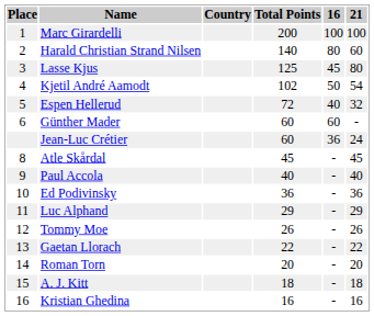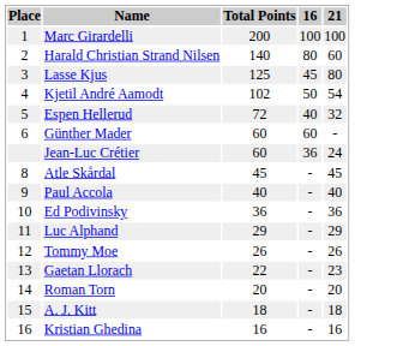 <table border="0" style="border: 1px solid #999; background-color:#FFFFFF; text-align:center">
 <tr align="center" bgcolor="#CCCCCC">
 <th>Place</th>
 <th>Name</th>
-<th>Country</th>
 <th>Total Points</th>
 <th>16</th>
 <th>21</th>
 </tr>
 <tr bgcolor="#EFEFEF">
 <td>1</td>
 <td align="left"><a href='#'>Marc Girardelli</a></td>
-<td align="left"></td>
 <td>200</td>
 <td>100</td>
 <td>100</td>
 </tr>
 <tr>
 <td>2</td>
 <td align="left"><a href='#'>Harald Christian Strand Nilsen</a></td>
-<td align="left"></td>
 <td>140</td>
 <td>80</td>
 <td>60</td>
 </tr>
 <tr bgcolor="#EFEFEF">
 <td>3</td>
 <td align="left"><a href='#'>Lasse Kjus</a></td>
-<td align="left"></td>
 <td>125</td>
 <td>45</td>
 <td>80</td>
 </tr>
 <tr>
 <td>4</td>
 <td align="left"><a href='#'>Kjetil André Aamodt</a></td>
-<td align="left"></td>
 <td>102</td>
 <td>50</td>
 <td>54</td>
 </tr>
 <tr bgcolor="#EFEFEF">
 <td>5</td>
 <td align="left"><a href='#'>Espen Hellerud</a></td>
-<td align="left"></td>
 <td>72</td>
 <td>40</td>
 <td>32</td>
 </tr>
 <tr>
 <td>6</td>
 <td align="left"><a href='#'>Günther Mader</a></td>
-<td align="left"></td>
 <td>60</td>
 <td>60</td>
 <td>-</td>
 </tr>
 <tr bgcolor="#EFEFEF">
 <td></td>
 <td align="left"><a href='#'>Jean-Luc Crétier</a></td>
-<td align="left"></td>
 <td>60</td>
 <td>36</td>
 <td>24</td>
 </tr>
 <tr>
 <td>8</td>
 <td align="left"><a href='#'>Atle Skårdal</a></td>
-<td align="left"></td>
 <td>45</td>
 <td>-</td>
 <td>45</td>
 </tr>
 <tr bgcolor="#EFEFEF">
 <td>9</td>
 <td align="left"><a href='#'>Paul Accola</a></td>
-<td align="left"></td>
 <td>40</td>
 <td>-</td>
 <td>40</td>
 </tr>
 <tr>
 <td>10</td>
 <td align="left"><a href='#'>Ed Podivinsky</a></td>
-<td align="left"></td>
 <td>36</td>
 <td>-</td>
 <td>36</td>
 </tr>
 <tr bgcolor="#EFEFEF">
 <td>11</td>
 <td align="left"><a href='#'>Luc Alphand</a></td>
-<td align="left"></td>
 <td>29</td>
 <td>-</td>
 <td>29</td>
 </tr>
 <tr>
 <td>12</td>
 <td align="left"><a href='#'>Tommy Moe</a></td>
-<td align="left"></td>
 <td>26</td>
 <td>-</td>
 <td>26</td>
 </tr>
 <tr bgcolor="#EFEFEF">
 <td>13</td>
 <td align="left"><a href='#'>Gaetan Llorach</a></td>
-<td align="left"></td>
 <td>22</td>
 <td>-</td>
-<td>22</td>
+<td>23</td>
 </tr>
 <tr>
 <td>14</td>
 <td align="left"><a href='#'>Roman Torn</a></td>
-<td align="left"></td>
 <td>20</td>
 <td>-</td>
 <td>20</td>
 </tr>
 <tr bgcolor="#EFEFEF">
 <td>15</td>
 <td align="left"><a href='#'>A. J. Kitt</a></td>
-<td align="left"></td>
 <td>18</td>
 <td>-</td>
 <td>18</td>
 </tr>
 <tr>
 <td>16</td>
 <td align="left"><a href='#'>Kristian Ghedina</a></td>
-<td align="left"></td>
 <td>16</td>
 <td>-</td>
 <td>16</td>
 </tr>
 </table>
